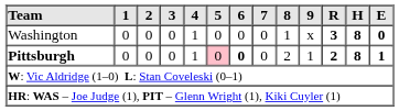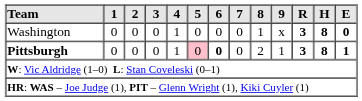 <table border=1 cellspacing=0 width=425 style="margin-left:3em;">
 <tr style="text-align:center; background-color:#e6e6e6;">
 <th align=left width=125>Team</th>
 <th width=25>1</th>
 <th width=25>2</th>
 <th width=25>3</th>
 <th width=25>4</th>
 <th width=25>5</th>
 <th width=25>6</th>
 <th width=25>7</th>
 <th width=25>8</th>
 <th width=25>9</th>
 <th width=25>R</th>
 <th width=25>H</th>
 <th width=25>E</th>
 </tr>
 <tr style="text-align:center;">
 <td align=left>Washington</td>
 <td>0</td>
 <td>0</td>
 <td>0</td>
 <td>1</td>
 <td>0</td>
 <td>0</td>
 <td>0</td>
 <td>1</td>
 <td>x</td>
 <td><strong>3</strong></td>
 <td><strong>8</strong></td>
 <td><strong>0</strong></td>
 </tr>
 <tr style="text-align:center;">
 <td align=left><strong>Pittsburgh</strong></td>
 <td>0</td>
 <td>0</td>
 <td>0</td>
 <td>1</td>
 <td style="background: pink;">0</td>
 <td><strong>0</strong></td>
 <td>0</td>
 <td>2</td>
 <td>1</td>
-<td><strong>2</strong></td>
+<td><strong>3</strong></td>
 <td><strong>8</strong></td>
 <td><strong>1</strong></td>
 </tr>
 <tr style="text-align:left;">
 <td colspan=13><small><strong>W</strong>: <a href='#'>Vic Aldridge</a> (1–0)  <strong>L</strong>: <a href='#'>Stan Coveleski</a> (0–1)</small></td>
 </tr>
 <tr style="text-align:left;">
 <td colspan=13><small><strong>HR</strong>: <strong>WAS</strong> – <a href='#'>Joe Judge</a> (1), <strong>PIT</strong> – <a href='#'>Glenn Wright</a> (1), <a href='#'>Kiki Cuyler</a> (1)</small></td>
 </tr>
 </table>
